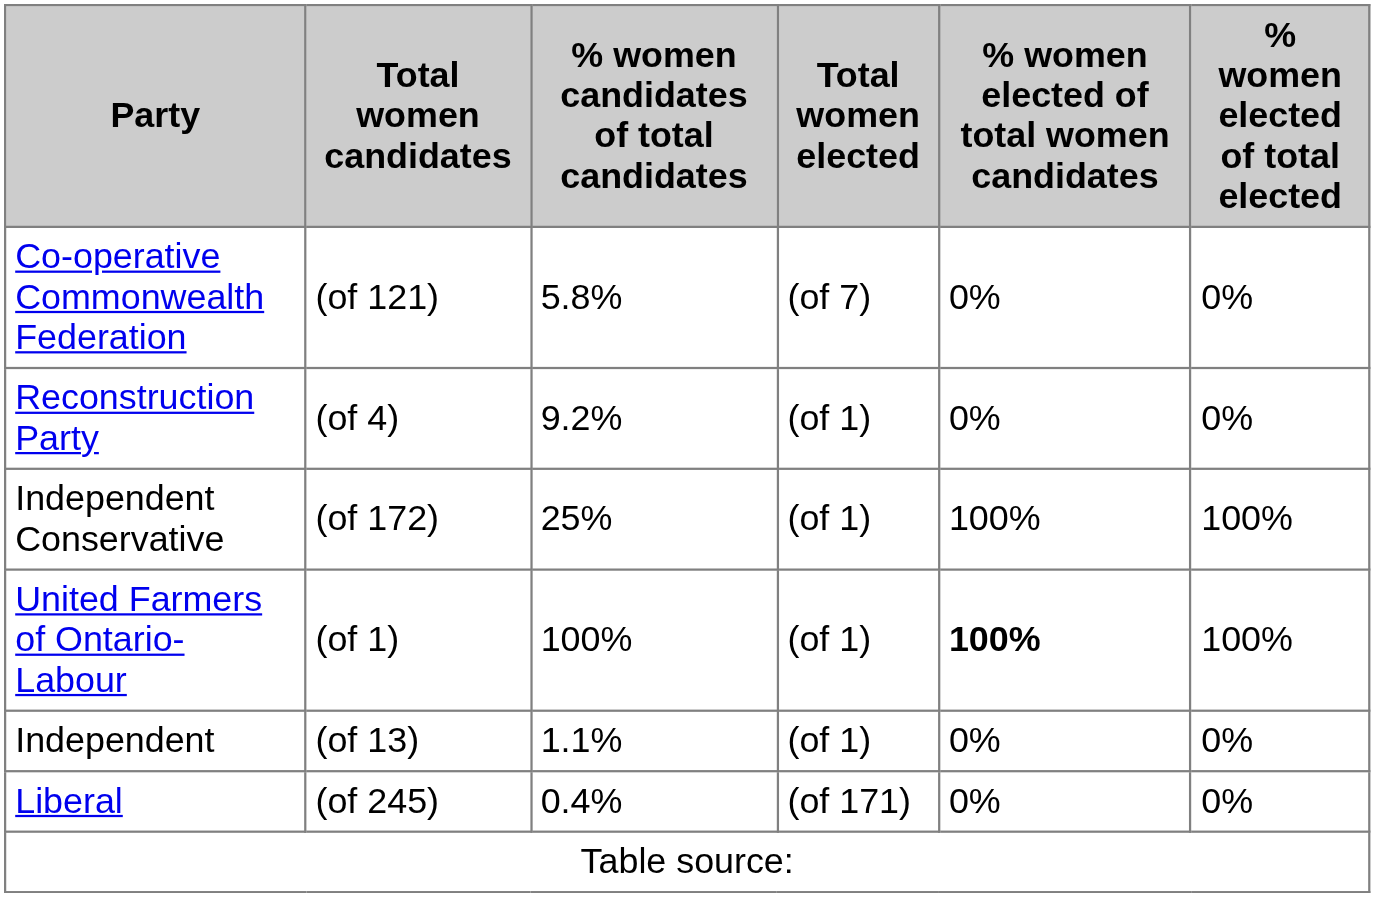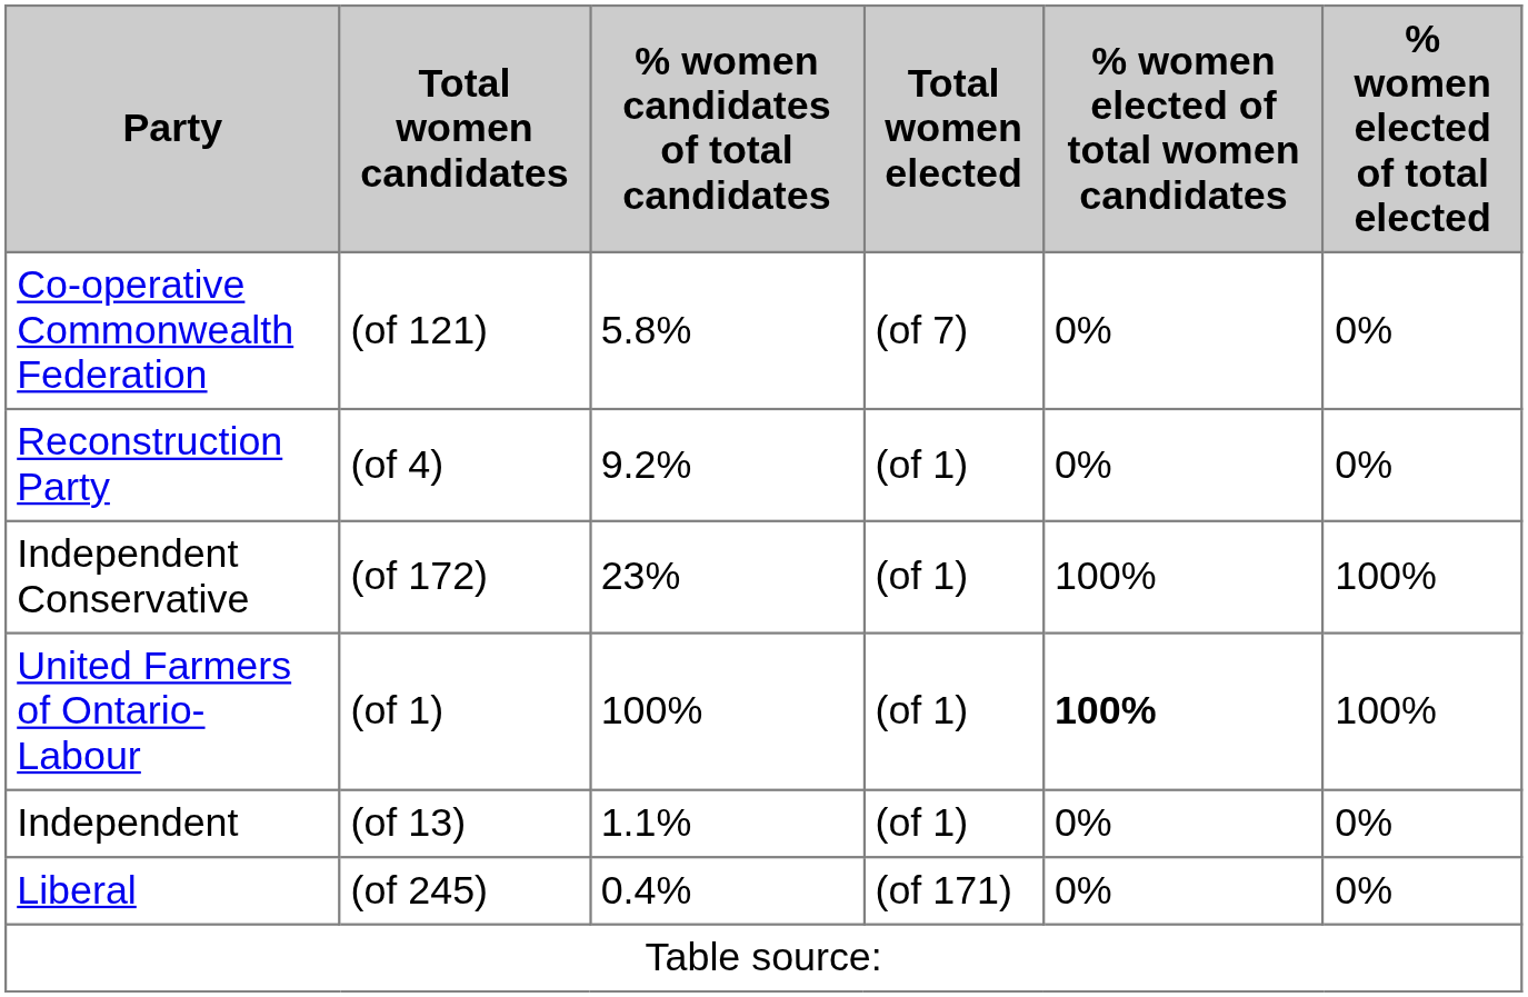 <table border="1" cellpadding="4" width="610" cellspacing="0" style="border-collapse: collapse" class="sortable">
 <tr bgcolor="CCCCCC">
 <th>Party</th>
 <th>Total women candidates</th>
 <th>% women candidates of total candidates</th>
 <th>Total women elected</th>
 <th>% women elected of total women candidates</th>
 <th>% women elected of total elected</th>
 </tr>
 <tr>
 <td><a href='#'>Co-operative Commonwealth Federation</a></td>
 <td> (of 121)</td>
 <td>5.8%</td>
 <td> (of 7)</td>
 <td>0%</td>
 <td>0%</td>
 </tr>
 <tr>
 <td><a href='#'>Reconstruction Party</a></td>
 <td> (of 4)</td>
 <td>9.2%</td>
 <td> (of 1)</td>
 <td>0%</td>
 <td>0%</td>
 </tr>
 <tr>
 <td>Independent Conservative</td>
 <td> (of 172)</td>
-<td>25%</td>
+<td>23%</td>
 <td> (of 1)</td>
 <td>100%</td>
 <td>100%</td>
 </tr>
 <tr>
 <td><a href='#'>United Farmers of Ontario-Labour</a></td>
 <td> (of 1)</td>
 <td>100%</td>
 <td> (of 1)</td>
 <td><strong>100%</strong></td>
 <td>100%</td>
 </tr>
 <tr>
 <td>Independent</td>
 <td> (of 13)</td>
 <td>1.1%</td>
 <td> (of 1)</td>
 <td>0%</td>
 <td>0%</td>
 </tr>
 <tr>
 <td><a href='#'>Liberal</a></td>
 <td> (of 245)</td>
 <td>0.4%</td>
 <td> (of 171)</td>
 <td>0%</td>
 <td>0%</td>
 </tr>
 <tr class="sortbottom">
 <td colspan="6" align="center">Table source:</td>
 </tr>
 </table>
